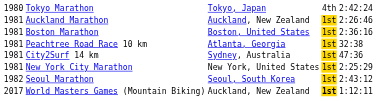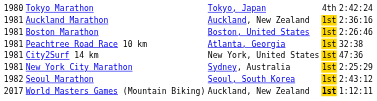 <table>
 <tr>
 <td>1980</td>
 <td><a href='#'>Tokyo Marathon</a></td>
 <td><a href='#'>Tokyo, Japan</a></td>
 <td>4th</td>
 <td>2:42:24</td>
 </tr>
 <tr>
 <td>1981</td>
 <td><a href='#'>Auckland Marathon</a></td>
 <td><a href='#'>Auckland</a>, New Zealand</td>
 <td bgcolor="gold">1st</td>
-<td>2:26:46</td>
+<td>2:36:16</td>
 </tr>
 <tr>
 <td>1981</td>
 <td><a href='#'>Boston Marathon</a></td>
 <td><a href='#'>Boston, United States</a></td>
 <td bgcolor="gold">1st</td>
-<td>2:36:16</td>
+<td>2:26:46</td>
 </tr>
 <tr>
 <td>1981</td>
 <td><a href='#'>Peachtree Road Race</a> 10 km</td>
 <td><a href='#'>Atlanta, Georgia</a></td>
 <td bgcolor="gold">1st</td>
 <td>32:38</td>
 </tr>
 <tr>
 <td>1981</td>
 <td><a href='#'>City2Surf</a> 14 km</td>
-<td><a href='#'>Sydney</a>, Australia</td>
+<td>New York, United States</td>
 <td bgcolor="gold">1st</td>
 <td>47:36</td>
 </tr>
 <tr>
 <td>1981</td>
 <td><a href='#'>New York City Marathon</a></td>
-<td>New York, United States</td>
+<td><a href='#'>Sydney</a>, Australia</td>
 <td bgcolor="gold">1st</td>
 <td>2:25:29 </td>
 </tr>
 <tr>
 <td>1982</td>
 <td><a href='#'>Seoul Marathon</a></td>
 <td><a href='#'>Seoul, South Korea</a></td>
 <td bgcolor="gold">1st</td>
 <td>2:43:12</td>
 </tr>
 <tr>
 <td>2017</td>
 <td><a href='#'>World Masters Games</a> (Mountain Biking)</td>
 <td>Auckland, New Zealand</td>
 <td bgcolor="gold"><strong>1st</strong></td>
 <td>1:12:11</td>
 </tr>
 </table>
